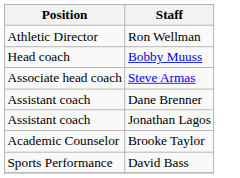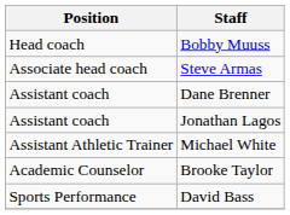 <table class="wikitable">
 <tr>
 <th>Position</th>
 <th>Staff</th>
-</tr>
-<tr>
-<td>Athletic Director</td>
-<td>Ron Wellman</td>
 </tr>
 <tr>
 <td>Head coach</td>
 <td><a href='#'>Bobby Muuss</a></td>
 </tr>
 <tr>
 <td>Associate head coach</td>
 <td><a href='#'>Steve Armas</a></td>
 </tr>
 <tr>
 <td>Assistant coach</td>
 <td>Dane Brenner</td>
 </tr>
 <tr>
 <td>Assistant coach</td>
 <td>Jonathan Lagos</td>
 </tr>
 <tr>
+<td>Assistant Athletic Trainer</td>
+<td>Michael White</td>
+</tr>
+<tr>
 <td>Academic Counselor</td>
 <td>Brooke Taylor</td>
 </tr>
 <tr>
 <td>Sports Performance</td>
 <td>David Bass</td>
 </tr>
 <tr>
 </tr>
 </table>
